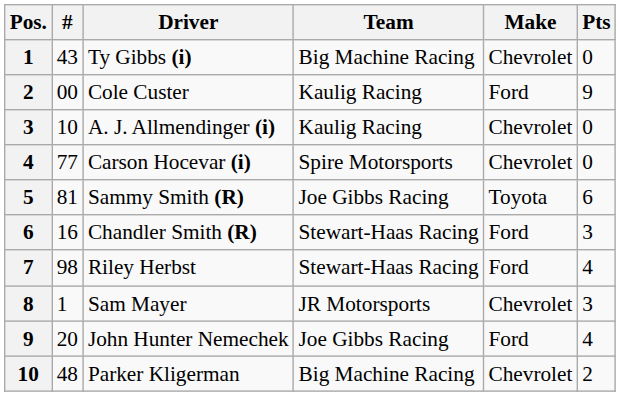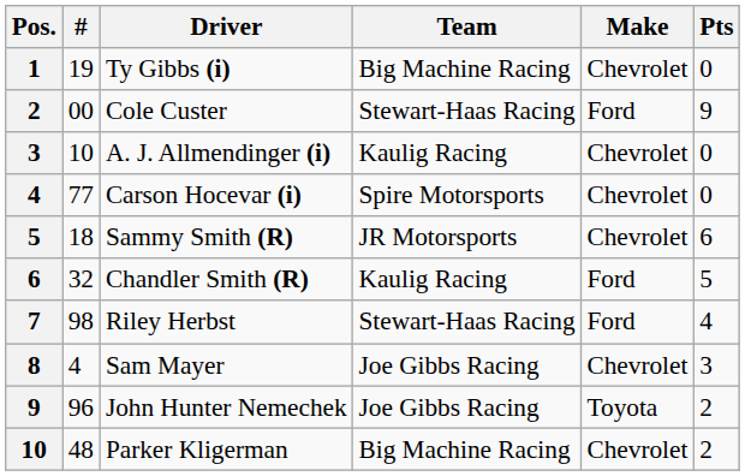 <table class="wikitable" style="font-size:95%">
 <tr>
 <th>Pos.</th>
 <th>#</th>
 <th>Driver</th>
 <th>Team</th>
 <th>Make</th>
 <th>Pts</th>
 </tr>
 <tr>
 <th>1</th>
-<td>43</td>
+<td>19</td>
 <td>Ty Gibbs <strong>(i)</strong></td>
 <td>Big Machine Racing</td>
 <td>Chevrolet</td>
 <td>0</td>
 </tr>
 <tr>
 <th>2</th>
 <td>00</td>
 <td>Cole Custer</td>
-<td>Kaulig Racing</td>
+<td>Stewart-Haas Racing</td>
 <td>Ford</td>
 <td>9</td>
 </tr>
 <tr>
 <th>3</th>
 <td>10</td>
 <td>A. J. Allmendinger <strong>(i)</strong></td>
 <td>Kaulig Racing</td>
 <td>Chevrolet</td>
 <td>0</td>
 </tr>
 <tr>
 <th>4</th>
 <td>77</td>
 <td>Carson Hocevar <strong>(i)</strong></td>
 <td>Spire Motorsports</td>
 <td>Chevrolet</td>
 <td>0</td>
 </tr>
 <tr>
 <th>5</th>
-<td>81</td>
+<td>18</td>
 <td>Sammy Smith <strong>(R)</strong></td>
-<td>Joe Gibbs Racing</td>
-<td>Toyota</td>
+<td>JR Motorsports</td>
+<td>Chevrolet</td>
 <td>6</td>
 </tr>
 <tr>
 <th>6</th>
-<td>16</td>
+<td>32</td>
 <td>Chandler Smith <strong>(R)</strong></td>
-<td>Stewart-Haas Racing</td>
+<td>Kaulig Racing</td>
 <td>Ford</td>
-<td>3</td>
+<td>5</td>
 </tr>
 <tr>
 <th>7</th>
 <td>98</td>
 <td>Riley Herbst</td>
 <td>Stewart-Haas Racing</td>
 <td>Ford</td>
 <td>4</td>
 </tr>
 <tr>
 <th>8</th>
-<td>1</td>
+<td>4</td>
 <td>Sam Mayer</td>
-<td>JR Motorsports</td>
+<td>Joe Gibbs Racing</td>
 <td>Chevrolet</td>
 <td>3</td>
 </tr>
 <tr>
 <th>9</th>
-<td>20</td>
+<td>96</td>
 <td>John Hunter Nemechek</td>
 <td>Joe Gibbs Racing</td>
-<td>Ford</td>
-<td>4</td>
+<td>Toyota</td>
+<td>2</td>
 </tr>
 <tr>
 <th>10</th>
 <td>48</td>
 <td>Parker Kligerman</td>
 <td>Big Machine Racing</td>
 <td>Chevrolet</td>
 <td>2</td>
 </tr>
 </table>
